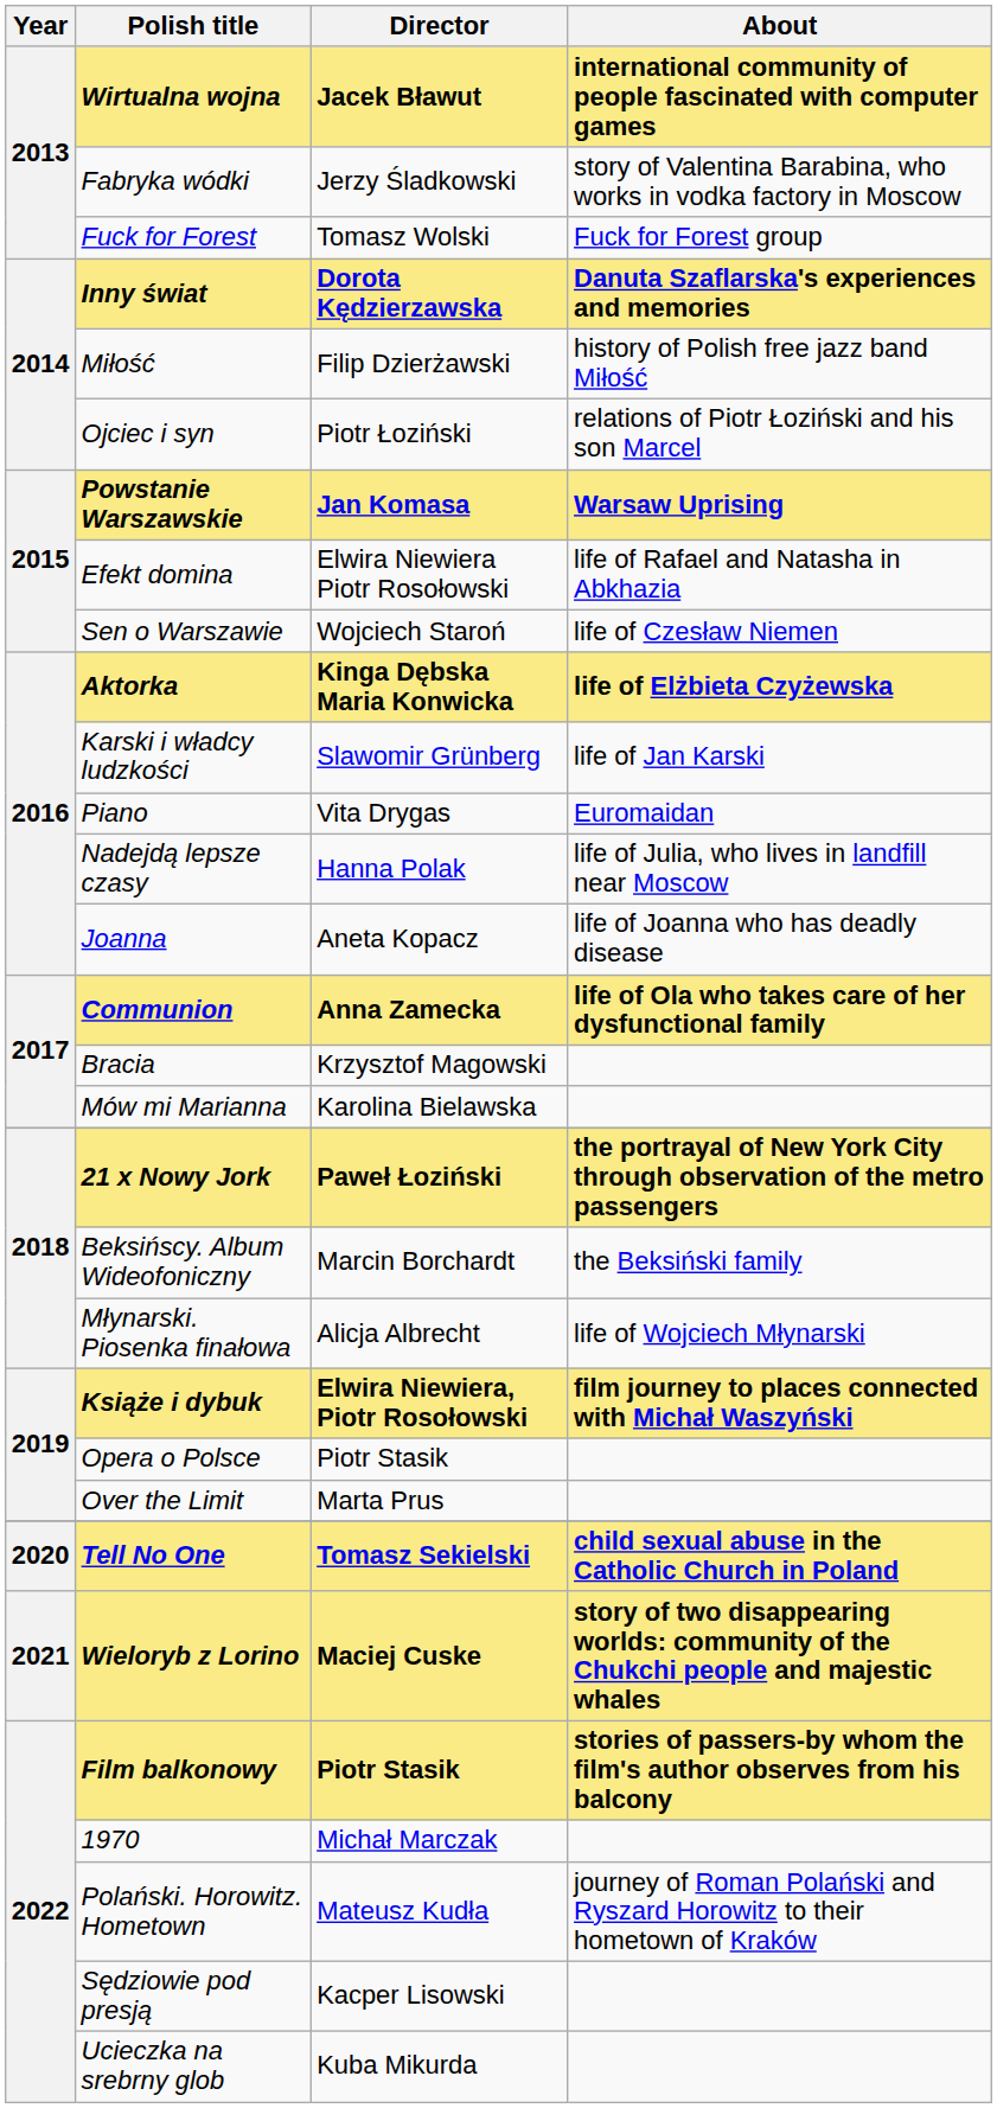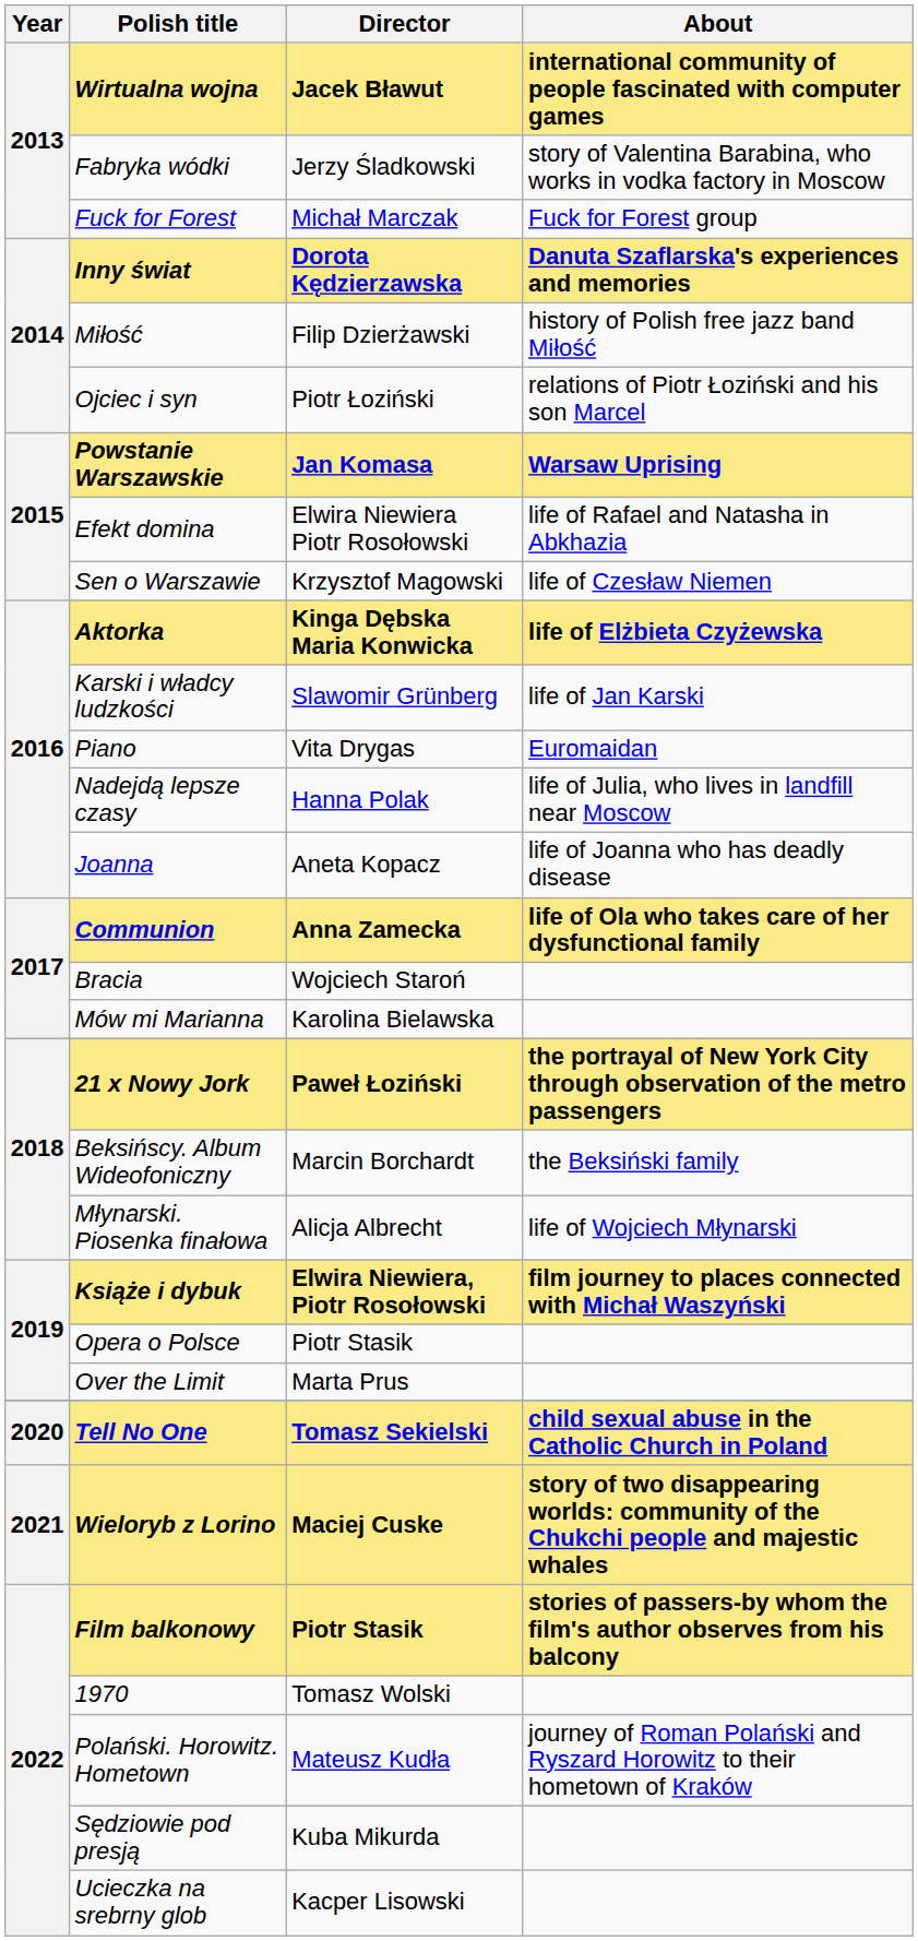 <table class="wikitable">
 <tr>
 <th>Year</th>
 <th>Polish title</th>
 <th>Director</th>
 <th>About</th>
 </tr>
 <tr>
 <th rowspan="3">2013</th>
 <td style="background:#FAEB86;"><strong><em>Wirtualna wojna</em></strong></td>
 <td style="background:#FAEB86;"><strong>Jacek Bławut</strong></td>
 <td style="background:#FAEB86;"><strong>international community of people fascinated with computer games</strong></td>
 </tr>
 <tr>
 <td><em>Fabryka wódki</em></td>
 <td>Jerzy Śladkowski</td>
 <td>story of Valentina Barabina, who works in vodka factory in Moscow</td>
 </tr>
 <tr>
 <td><a href='#'><em>Fuck for Forest</em></a></td>
-<td>Tomasz Wolski</td>
+<td><a href='#'>Michał Marczak</a></td>
 <td><a href='#'>Fuck for Forest</a> group</td>
 </tr>
 <tr>
 <th rowspan="3">2014</th>
 <td style="background:#FAEB86;"><strong><em>Inny świat</em></strong></td>
 <td style="background:#FAEB86;"><strong><a href='#'>Dorota Kędzierzawska</a></strong></td>
 <td style="background:#FAEB86;"><strong><a href='#'>Danuta Szaflarska</a>'s experiences and memories</strong></td>
 </tr>
 <tr>
 <td><em>Miłość</em></td>
 <td>Filip Dzierżawski</td>
 <td>history of Polish free jazz band <a href='#'>Miłość</a></td>
 </tr>
 <tr>
 <td><em>Ojciec i syn</em></td>
 <td>Piotr Łoziński</td>
 <td>relations of Piotr Łoziński and his son <a href='#'>Marcel</a></td>
 </tr>
 <tr>
 <th rowspan="3">2015</th>
 <td style="background:#FAEB86;"><strong><em>Powstanie Warszawskie</em></strong></td>
 <td style="background:#FAEB86;"><strong><a href='#'>Jan Komasa</a></strong></td>
 <td style="background:#FAEB86;"><strong><a href='#'>Warsaw Uprising</a></strong></td>
 </tr>
 <tr>
 <td><em>Efekt domina</em></td>
 <td>Elwira Niewiera<br>Piotr Rosołowski</td>
 <td>life of Rafael and Natasha in <a href='#'>Abkhazia</a></td>
 </tr>
 <tr>
 <td><em>Sen o Warszawie</em></td>
-<td>Wojciech Staroń</td>
+<td>Krzysztof Magowski</td>
 <td>life of <a href='#'>Czesław Niemen</a></td>
 </tr>
 <tr>
 <th rowspan="5">2016</th>
 <td style="background:#FAEB86;"><strong><em>Aktorka</em></strong></td>
 <td style="background:#FAEB86;"><strong>Kinga Dębska</strong><br><strong>Maria Konwicka</strong></td>
 <td style="background:#FAEB86;"><strong>life of <a href='#'>Elżbieta Czyżewska</a></strong></td>
 </tr>
 <tr>
 <td><em>Karski i władcy ludzkości</em></td>
 <td><a href='#'>Slawomir Grünberg</a></td>
 <td>life of <a href='#'>Jan Karski</a></td>
 </tr>
 <tr>
 <td><em>Piano</em></td>
 <td>Vita Drygas</td>
 <td><a href='#'>Euromaidan</a></td>
 </tr>
 <tr>
 <td><em>Nadejdą lepsze czasy</em></td>
 <td><a href='#'>Hanna Polak</a></td>
 <td>life of Julia, who lives in <a href='#'>landfill</a> near <a href='#'>Moscow</a></td>
 </tr>
 <tr>
 <td><a href='#'><em>Joanna</em></a></td>
 <td>Aneta Kopacz</td>
 <td>life of Joanna who has deadly disease</td>
 </tr>
 <tr>
 <th rowspan="3">2017</th>
 <td style="background:#FAEB86;"><strong><em><a href='#'>Communion</a></em></strong></td>
 <td style="background:#FAEB86;"><strong>Anna Zamecka</strong></td>
 <td style="background:#FAEB86;"><strong>life of Ola who takes care of her dysfunctional family</strong></td>
 </tr>
 <tr>
 <td><em>Bracia</em></td>
-<td>Krzysztof Magowski</td>
+<td>Wojciech Staroń</td>
 <td></td>
 </tr>
 <tr>
 <td><em>Mów mi Marianna</em></td>
 <td>Karolina Bielawska</td>
 <td></td>
 </tr>
 <tr>
 </tr>
 <tr>
 <th rowspan="3">2018</th>
 <td style="background:#FAEB86;"><strong><em>21 x Nowy Jork</em></strong></td>
 <td style="background:#FAEB86;"><strong>Paweł Łoziński</strong></td>
 <td style="background:#FAEB86;"><strong>the portrayal of New York City through observation of the metro passengers</strong></td>
 </tr>
 <tr>
 <td><em>Beksińscy. Album Wideofoniczny</em></td>
 <td>Marcin Borchardt</td>
 <td>the <a href='#'>Beksiński family</a></td>
 </tr>
 <tr>
 <td><em>Młynarski. Piosenka finałowa</em></td>
 <td>Alicja Albrecht</td>
 <td>life of <a href='#'>Wojciech Młynarski</a></td>
 </tr>
 <tr>
 <th rowspan="3">2019</th>
 <td style="background:#FAEB86;"><strong><em>Książe i dybuk</em></strong></td>
 <td style="background:#FAEB86;"><strong>Elwira Niewiera, Piotr Rosołowski</strong></td>
 <td style="background:#FAEB86;"><strong>film journey to places connected with <a href='#'>Michał Waszyński</a></strong></td>
 </tr>
 <tr>
 <td><em>Opera o Polsce</em></td>
 <td>Piotr Stasik</td>
 <td></td>
 </tr>
 <tr>
 <td><em>Over the Limit</em></td>
 <td>Marta Prus</td>
 <td></td>
 </tr>
 <tr>
 </tr>
 <tr>
 <th rowspan="1">2020</th>
 <td style="background:#FAEB86;"><strong><em><a href='#'>Tell No One</a></em></strong></td>
 <td style="background:#FAEB86;"><strong><a href='#'>Tomasz Sekielski</a></strong></td>
 <td style="background:#FAEB86;"><strong><a href='#'>child sexual abuse</a> in the <a href='#'>Catholic Church in Poland</a></strong></td>
 </tr>
 <tr>
 <th rowspan="1">2021</th>
 <td style="background:#FAEB86;"><strong><em>Wieloryb z Lorino</em></strong></td>
 <td style="background:#FAEB86;"><strong>Maciej Cuske</strong></td>
 <td style="background:#FAEB86;"><strong>story of two disappearing worlds: community of the <a href='#'>Chukchi people</a> and majestic whales</strong></td>
 </tr>
 <tr>
 <th rowspan="5">2022</th>
 <td style="background:#FAEB86;"><strong><em>Film balkonowy</em></strong></td>
 <td style="background:#FAEB86;"><strong>Piotr Stasik</strong></td>
 <td style="background:#FAEB86;"><strong>stories of passers-by whom the film's author observes from his balcony</strong></td>
 </tr>
 <tr>
 <td><em>1970</em></td>
-<td><a href='#'>Michał Marczak</a></td>
+<td>Tomasz Wolski</td>
 <td></td>
 </tr>
 <tr>
 <td><em>Polański. Horowitz. Hometown</em></td>
 <td><a href='#'>Mateusz Kudła</a></td>
 <td>journey of <a href='#'>Roman Polański</a> and <a href='#'>Ryszard Horowitz</a> to their hometown of <a href='#'>Kraków</a></td>
 </tr>
 <tr>
 <td><em>Sędziowie pod presją</em></td>
-<td>Kacper Lisowski</td>
+<td>Kuba Mikurda</td>
 <td></td>
 </tr>
 <tr>
 <td><em>Ucieczka na srebrny glob</em></td>
-<td>Kuba Mikurda</td>
+<td>Kacper Lisowski</td>
 <td></td>
 </tr>
 </table>
